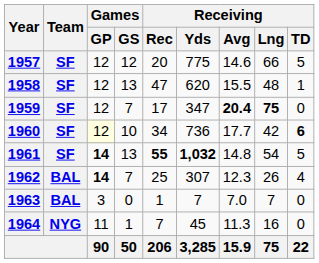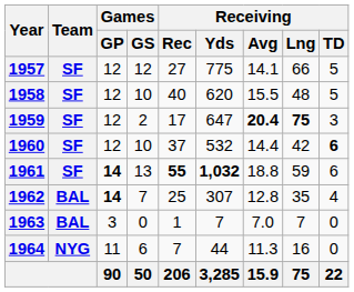 <table class="wikitable" style="text-align:center;">
 <tr>
 <th rowspan="2">Year</th>
 <th rowspan="2">Team</th>
 <th colspan="2">Games</th>
 <th colspan="5">Receiving</th>
 </tr>
 <tr>
 <th>GP</th>
 <th>GS</th>
 <th>Rec</th>
 <th>Yds</th>
 <th>Avg</th>
 <th>Lng</th>
 <th>TD</th>
 </tr>
 <tr>
 <th><a href='#'>1957</a></th>
 <th><a href='#'>SF</a></th>
 <td>12</td>
 <td>12</td>
-<td>20</td>
+<td>27</td>
 <td>775</td>
-<td>14.6</td>
+<td>14.1</td>
 <td>66</td>
 <td>5</td>
 </tr>
 <tr>
 <th><a href='#'>1958</a></th>
 <th><a href='#'>SF</a></th>
 <td>12</td>
-<td>13</td>
-<td>47</td>
+<td>10</td>
+<td>40</td>
 <td>620</td>
 <td>15.5</td>
 <td>48</td>
-<td>1</td>
+<td>5</td>
 </tr>
 <tr>
 <th><a href='#'>1959</a></th>
 <th><a href='#'>SF</a></th>
 <td>12</td>
-<td>7</td>
+<td>2</td>
 <td>17</td>
-<td>347</td>
+<td>647</td>
 <td><strong>20.4</strong></td>
 <td><strong>75</strong></td>
-<td>0</td>
+<td>3</td>
 </tr>
 <tr>
 <th><a href='#'>1960</a></th>
 <th><a href='#'>SF</a></th>
-<td style="background: lightyellow;">12</td>
+<td>12</td>
 <td>10</td>
-<td>34</td>
-<td>736</td>
-<td>17.7</td>
+<td>37</td>
+<td>532</td>
+<td>14.4</td>
 <td>42</td>
 <td><strong>6</strong></td>
 </tr>
 <tr>
 <th><a href='#'>1961</a></th>
 <th><a href='#'>SF</a></th>
 <td><strong>14</strong></td>
 <td>13</td>
 <td><strong>55</strong></td>
 <td><strong>1,032</strong></td>
-<td>14.8</td>
-<td>54</td>
-<td>5</td>
+<td>18.8</td>
+<td>59</td>
+<td>6</td>
 </tr>
 <tr>
 <th><a href='#'>1962</a></th>
 <th><a href='#'>BAL</a></th>
 <td><strong>14</strong></td>
 <td>7</td>
 <td>25</td>
 <td>307</td>
-<td>12.3</td>
-<td>26</td>
+<td>12.8</td>
+<td>35</td>
 <td>4</td>
 </tr>
 <tr>
 <th><a href='#'>1963</a></th>
 <th><a href='#'>BAL</a></th>
 <td>3</td>
 <td>0</td>
 <td>1</td>
 <td>7</td>
 <td>7.0</td>
 <td>7</td>
 <td>0</td>
 </tr>
 <tr>
 <th><a href='#'>1964</a></th>
 <th><a href='#'>NYG</a></th>
 <td>11</td>
-<td>1</td>
+<td>6</td>
 <td>7</td>
-<td>45</td>
+<td>44</td>
 <td>11.3</td>
 <td>16</td>
 <td>0</td>
 </tr>
 <tr>
 <th colspan="2"></th>
 <th>90</th>
 <th>50</th>
 <th>206</th>
 <th>3,285</th>
 <th>15.9</th>
 <th>75</th>
 <th>22</th>
 </tr>
 </table>
